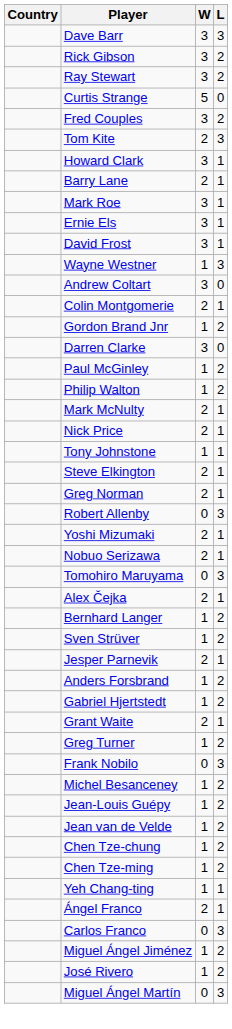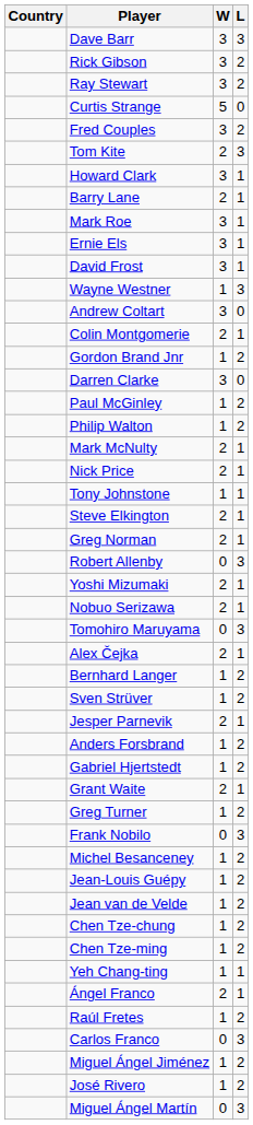 <table class="wikitable sortable">
 <tr>
 <th>Country</th>
 <th>Player</th>
 <th>W</th>
 <th>L</th>
 </tr>
 <tr>
 <td></td>
 <td><a href='#'>Dave Barr</a></td>
 <td align=center>3</td>
 <td align=center>3</td>
 </tr>
 <tr>
 <td></td>
 <td><a href='#'>Rick Gibson</a></td>
 <td align=center>3</td>
 <td align=center>2</td>
 </tr>
 <tr>
 <td></td>
 <td><a href='#'>Ray Stewart</a></td>
 <td align=center>3</td>
 <td align=center>2</td>
 </tr>
 <tr>
 <td></td>
 <td><a href='#'>Curtis Strange</a></td>
 <td align=center>5</td>
 <td align=center>0</td>
 </tr>
 <tr>
 <td></td>
 <td><a href='#'>Fred Couples</a></td>
 <td align=center>3</td>
 <td align=center>2</td>
 </tr>
 <tr>
 <td></td>
 <td><a href='#'>Tom Kite</a></td>
 <td align=center>2</td>
 <td align=center>3</td>
 </tr>
 <tr>
 <td></td>
 <td><a href='#'>Howard Clark</a></td>
 <td align=center>3</td>
 <td align=center>1</td>
 </tr>
 <tr>
 <td></td>
 <td><a href='#'>Barry Lane</a></td>
 <td align=center>2</td>
 <td align=center>1</td>
 </tr>
 <tr>
 <td></td>
 <td><a href='#'>Mark Roe</a></td>
 <td align=center>3</td>
 <td align=center>1</td>
 </tr>
 <tr>
 <td></td>
 <td><a href='#'>Ernie Els</a></td>
 <td align=center>3</td>
 <td align=center>1</td>
 </tr>
 <tr>
 <td></td>
 <td><a href='#'>David Frost</a></td>
 <td align=center>3</td>
 <td align=center>1</td>
 </tr>
 <tr>
 <td></td>
 <td><a href='#'>Wayne Westner</a></td>
 <td align=center>1</td>
 <td align=center>3</td>
 </tr>
 <tr>
 <td></td>
 <td><a href='#'>Andrew Coltart</a></td>
 <td align=center>3</td>
 <td align=center>0</td>
 </tr>
 <tr>
 <td></td>
 <td><a href='#'>Colin Montgomerie</a></td>
 <td align=center>2</td>
 <td align=center>1</td>
 </tr>
 <tr>
 <td></td>
 <td><a href='#'>Gordon Brand Jnr</a></td>
 <td align=center>1</td>
 <td align=center>2</td>
 </tr>
 <tr>
 <td></td>
 <td><a href='#'>Darren Clarke</a></td>
 <td align=center>3</td>
 <td align=center>0</td>
 </tr>
 <tr>
 <td></td>
 <td><a href='#'>Paul McGinley</a></td>
 <td align=center>1</td>
 <td align=center>2</td>
 </tr>
 <tr>
 <td></td>
 <td><a href='#'>Philip Walton</a></td>
 <td align=center>1</td>
 <td align=center>2</td>
 </tr>
 <tr>
 <td></td>
 <td><a href='#'>Mark McNulty</a></td>
 <td align=center>2</td>
 <td align=center>1</td>
 </tr>
 <tr>
 <td></td>
 <td><a href='#'>Nick Price</a></td>
 <td align=center>2</td>
 <td align=center>1</td>
 </tr>
 <tr>
 <td></td>
 <td><a href='#'>Tony Johnstone</a></td>
 <td align=center>1</td>
 <td align=center>1</td>
 </tr>
 <tr>
 <td></td>
 <td><a href='#'>Steve Elkington</a></td>
 <td align=center>2</td>
 <td align=center>1</td>
 </tr>
 <tr>
 <td></td>
 <td><a href='#'>Greg Norman</a></td>
 <td align=center>2</td>
 <td align=center>1</td>
 </tr>
 <tr>
 <td></td>
 <td><a href='#'>Robert Allenby</a></td>
 <td align=center>0</td>
 <td align=center>3</td>
 </tr>
 <tr>
 <td></td>
 <td><a href='#'>Yoshi Mizumaki</a></td>
 <td align=center>2</td>
 <td align=center>1</td>
 </tr>
 <tr>
 <td></td>
 <td><a href='#'>Nobuo Serizawa</a></td>
 <td align=center>2</td>
 <td align=center>1</td>
 </tr>
 <tr>
 <td></td>
 <td><a href='#'>Tomohiro Maruyama</a></td>
 <td align=center>0</td>
 <td align=center>3</td>
 </tr>
 <tr>
 <td></td>
 <td><a href='#'>Alex Čejka</a></td>
 <td align=center>2</td>
 <td align=center>1</td>
 </tr>
 <tr>
 <td></td>
 <td><a href='#'>Bernhard Langer</a></td>
 <td align=center>1</td>
 <td align=center>2</td>
 </tr>
 <tr>
 <td></td>
 <td><a href='#'>Sven Strüver</a></td>
 <td align=center>1</td>
 <td align=center>2</td>
 </tr>
 <tr>
 <td></td>
 <td><a href='#'>Jesper Parnevik</a></td>
 <td align=center>2</td>
 <td align=center>1</td>
 </tr>
 <tr>
 <td></td>
 <td><a href='#'>Anders Forsbrand</a></td>
 <td align=center>1</td>
 <td align=center>2</td>
 </tr>
 <tr>
 <td></td>
 <td><a href='#'>Gabriel Hjertstedt</a></td>
 <td align=center>1</td>
 <td align=center>2</td>
 </tr>
 <tr>
 <td></td>
 <td><a href='#'>Grant Waite</a></td>
 <td align=center>2</td>
 <td align=center>1</td>
 </tr>
 <tr>
 <td></td>
 <td><a href='#'>Greg Turner</a></td>
 <td align=center>1</td>
 <td align=center>2</td>
 </tr>
 <tr>
 <td></td>
 <td><a href='#'>Frank Nobilo</a></td>
 <td align=center>0</td>
 <td align=center>3</td>
 </tr>
 <tr>
 <td></td>
 <td><a href='#'>Michel Besanceney</a></td>
 <td align=center>1</td>
 <td align=center>2</td>
 </tr>
 <tr>
 <td></td>
 <td><a href='#'>Jean-Louis Guépy</a></td>
 <td align=center>1</td>
 <td align=center>2</td>
 </tr>
 <tr>
 <td></td>
 <td><a href='#'>Jean van de Velde</a></td>
 <td align=center>1</td>
 <td align=center>2</td>
 </tr>
 <tr>
 <td></td>
 <td><a href='#'>Chen Tze-chung</a></td>
 <td align=center>1</td>
 <td align=center>2</td>
 </tr>
 <tr>
 <td></td>
 <td><a href='#'>Chen Tze-ming</a></td>
 <td align=center>1</td>
 <td align=center>2</td>
 </tr>
 <tr>
 <td></td>
 <td><a href='#'>Yeh Chang-ting</a></td>
 <td align=center>1</td>
 <td align=center>1</td>
 </tr>
 <tr>
 <td></td>
 <td><a href='#'>Ángel Franco</a></td>
 <td align=center>2</td>
 <td align=center>1</td>
 </tr>
 <tr>
 <td></td>
+<td><a href='#'>Raúl Fretes</a></td>
+<td align=center>1</td>
+<td align=center>2</td>
+</tr>
+<tr>
+<td></td>
 <td><a href='#'>Carlos Franco</a></td>
 <td align=center>0</td>
 <td align=center>3</td>
 </tr>
 <tr>
 <td></td>
 <td><a href='#'>Miguel Ángel Jiménez</a></td>
 <td align=center>1</td>
 <td align=center>2</td>
 </tr>
 <tr>
 <td></td>
 <td><a href='#'>José Rivero</a></td>
 <td align=center>1</td>
 <td align=center>2</td>
 </tr>
 <tr>
 <td></td>
 <td><a href='#'>Miguel Ángel Martín</a></td>
 <td align=center>0</td>
 <td align=center>3</td>
 </tr>
 </table>
